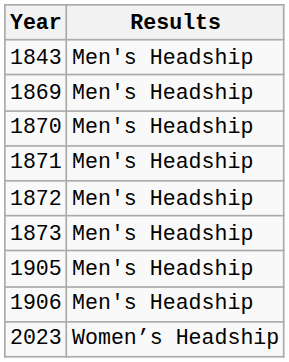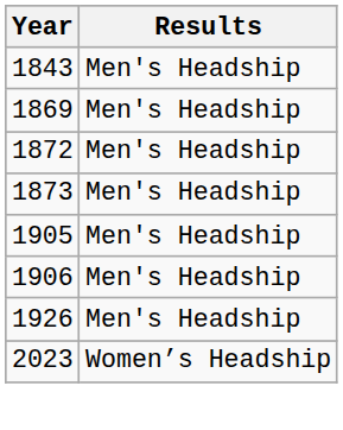 <table class="wikitable">
 <tr>
 <th>Year</th>
 <th>Results</th>
 </tr>
 <tr>
 <td>1843</td>
 <td>Men's Headship</td>
 </tr>
 <tr>
 <td>1869</td>
-<td>Men's Headship</td>
-</tr>
-<tr>
-<td>1870</td>
-<td>Men's Headship</td>
-</tr>
-<tr>
-<td>1871</td>
 <td>Men's Headship</td>
 </tr>
 <tr>
 <td>1872</td>
 <td>Men's Headship</td>
 </tr>
 <tr>
 <td>1873</td>
 <td>Men's Headship</td>
 </tr>
 <tr>
 <td>1905</td>
 <td>Men's Headship</td>
 </tr>
 <tr>
 <td>1906</td>
 <td>Men's Headship</td>
 </tr>
 <tr>
+<td>1926</td>
+<td>Men's Headship</td>
+</tr>
+<tr>
 <td>2023</td>
 <td>Women’s Headship</td>
 </tr>
 </table>
